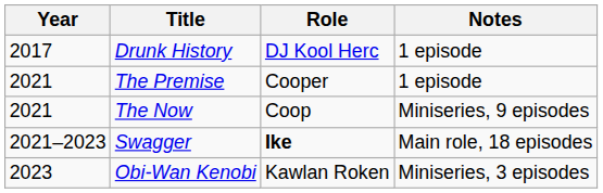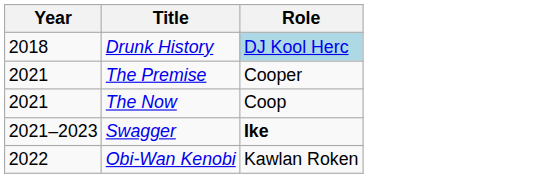 <table class="wikitable sortable">
 <tr>
 <th>Year</th>
 <th>Title</th>
 <th>Role</th>
-<th class="unsortable">Notes</th>
 </tr>
 <tr>
-<td>2017</td>
+<td>2018</td>
 <td><em><a href='#'>Drunk History</a></em></td>
-<td><a href='#'>DJ Kool Herc</a></td>
-<td>1 episode</td>
+<td style="background: lightblue;"><a href='#'>DJ Kool Herc</a></td>
 </tr>
 <tr>
 <td>2021</td>
 <td><em><a href='#'>The Premise</a></em></td>
 <td>Cooper</td>
-<td>1 episode</td>
 </tr>
 <tr>
 <td>2021</td>
 <td><em><a href='#'>The Now</a></em></td>
 <td>Coop</td>
-<td>Miniseries, 9 episodes</td>
 </tr>
 <tr>
 <td>2021–2023</td>
 <td><em><a href='#'>Swagger</a></em></td>
 <td><strong>Ike</strong></td>
-<td>Main role, 18 episodes</td>
 </tr>
 <tr>
-<td>2023</td>
+<td>2022</td>
 <td><em><a href='#'>Obi-Wan Kenobi</a></em></td>
 <td>Kawlan Roken</td>
-<td>Miniseries, 3 episodes</td>
 </tr>
 </table>
